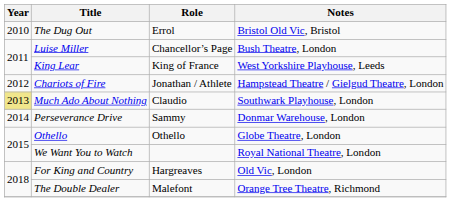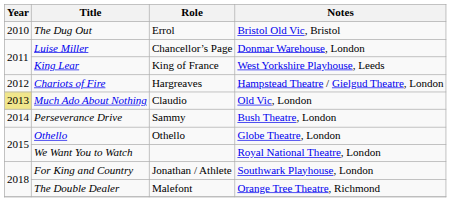 <table class="wikitable sortable">
 <tr>
 <th>Year</th>
 <th>Title</th>
 <th>Role</th>
 <th class="unsortable">Notes</th>
 </tr>
 <tr>
 <td>2010</td>
 <td><em>The Dug Out</em></td>
 <td>Errol</td>
 <td><a href='#'>Bristol Old Vic</a>, Bristol</td>
 </tr>
 <tr>
 <td rowspan="2">2011</td>
 <td><em><a href='#'>Luise Miller</a></em></td>
 <td>Chancellor’s Page</td>
-<td><a href='#'>Bush Theatre</a>, London</td>
+<td><a href='#'>Donmar Warehouse</a>, London</td>
 </tr>
 <tr>
 <td><em><a href='#'>King Lear</a></em></td>
 <td>King of France</td>
 <td><a href='#'>West Yorkshire Playhouse</a>, Leeds</td>
 </tr>
 <tr>
 <td>2012</td>
 <td><em><a href='#'>Chariots of Fire</a></em></td>
-<td>Jonathan / Athlete</td>
+<td>Hargreaves</td>
 <td><a href='#'>Hampstead Theatre</a> / <a href='#'>Gielgud Theatre</a>, London</td>
 </tr>
 <tr>
 <td style="background: khaki;">2013</td>
 <td><em><a href='#'>Much Ado About Nothing</a></em></td>
 <td>Claudio</td>
-<td><a href='#'>Southwark Playhouse</a>, London</td>
+<td><a href='#'>Old Vic</a>, London</td>
 </tr>
 <tr>
 <td>2014</td>
 <td><em>Perseverance Drive</em></td>
 <td>Sammy</td>
-<td><a href='#'>Donmar Warehouse</a>, London</td>
+<td><a href='#'>Bush Theatre</a>, London</td>
 </tr>
 <tr>
 <td rowspan="2">2015</td>
 <td><em><a href='#'>Othello</a></em></td>
 <td>Othello</td>
 <td><a href='#'>Globe Theatre</a>, London</td>
 </tr>
 <tr>
 <td><em>We Want You to Watch</em></td>
 <td></td>
 <td><a href='#'>Royal National Theatre</a>, London</td>
 </tr>
 <tr>
 <td rowspan="2">2018</td>
 <td><em>For King and Country</em></td>
-<td>Hargreaves</td>
-<td><a href='#'>Old Vic</a>, London</td>
+<td>Jonathan / Athlete</td>
+<td><a href='#'>Southwark Playhouse</a>, London</td>
 </tr>
 <tr>
 <td><em>The Double Dealer</em></td>
 <td>Malefont</td>
 <td><a href='#'>Orange Tree Theatre</a>, Richmond</td>
 </tr>
 <tr>
 </tr>
 </table>
